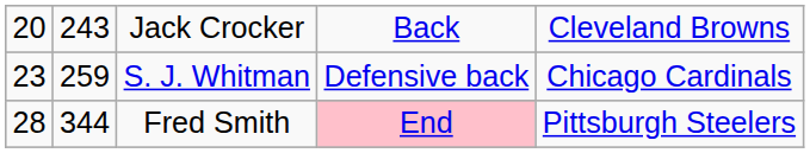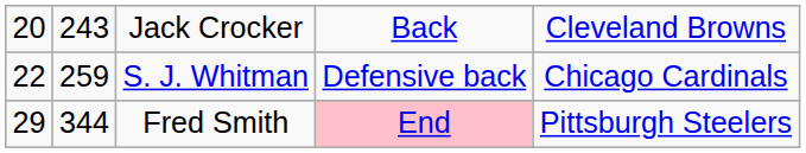 <table class="wikitable" style="text-align:center">
 <tr>
 <td>20</td>
 <td>243</td>
 <td>Jack Crocker</td>
 <td><a href='#'>Back</a></td>
 <td><a href='#'>Cleveland Browns</a></td>
 </tr>
 <tr>
-<td>23</td>
+<td>22</td>
 <td>259</td>
 <td><a href='#'>S. J. Whitman</a></td>
 <td><a href='#'>Defensive back</a></td>
 <td><a href='#'>Chicago Cardinals</a></td>
 </tr>
 <tr>
-<td>28</td>
+<td>29</td>
 <td>344</td>
 <td>Fred Smith</td>
 <td style="background: pink;"><a href='#'>End</a></td>
 <td><a href='#'>Pittsburgh Steelers</a></td>
 </tr>
 </table>
